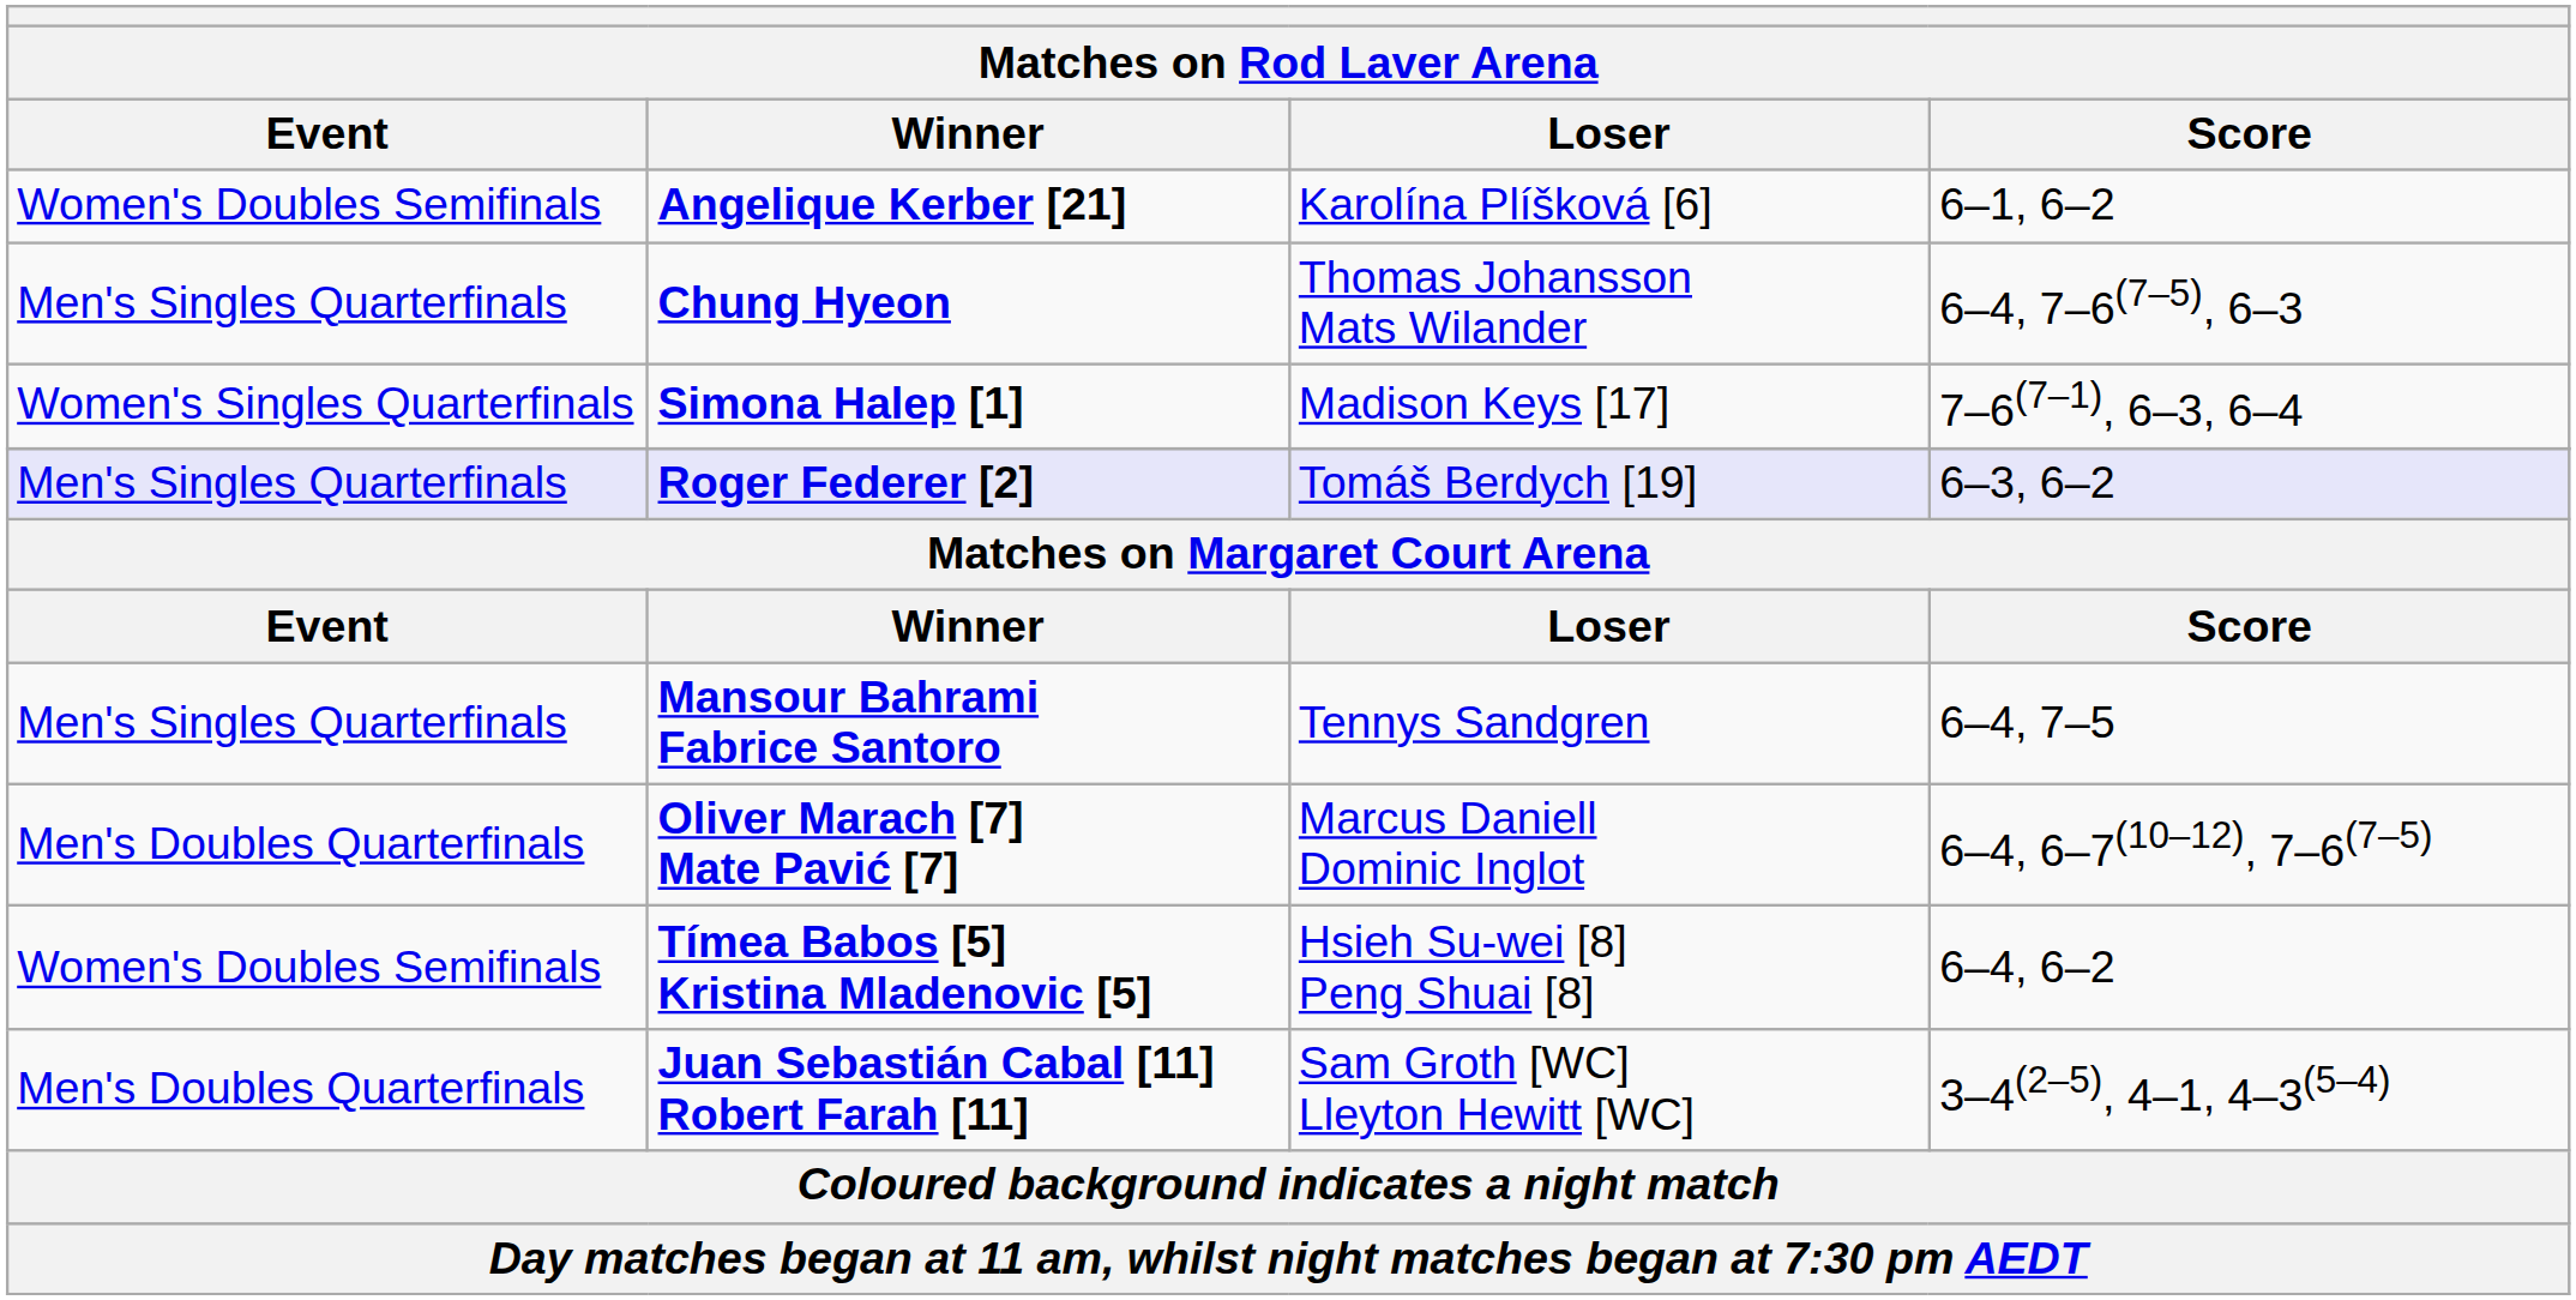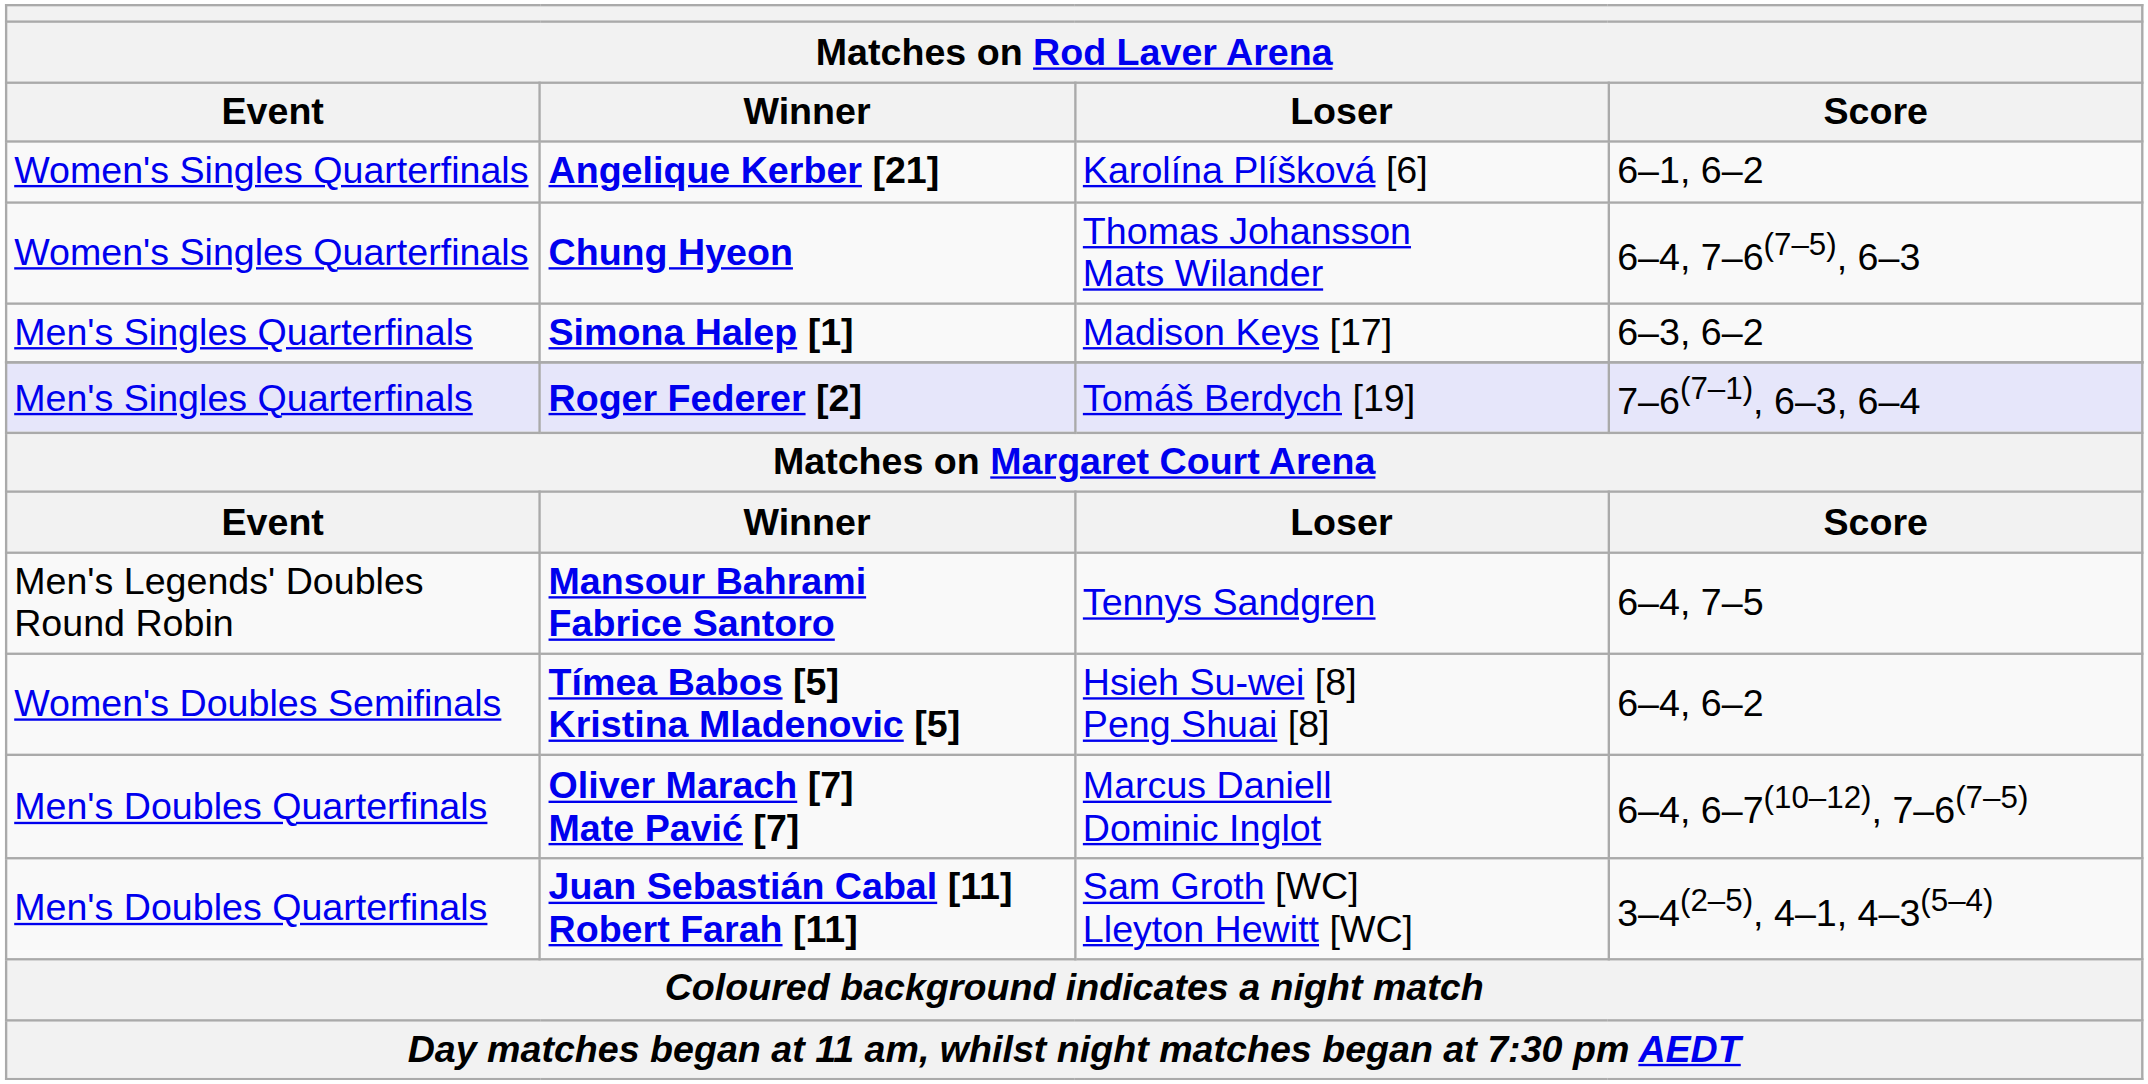 <table class="wikitable collapsible uncollapsed" style="margin:1em auto;">
 <tr>
 <th colspan=4></th>
 </tr>
 <tr>
 <th colspan=4><strong>Matches on <a href='#'>Rod Laver Arena</a></strong></th>
 </tr>
 <tr>
 <th style="width:220px;">Event</th>
 <th style="width:220px;">Winner</th>
 <th style="width:220px;">Loser</th>
 <th style="width:220px;">Score</th>
 </tr>
 <tr>
-<td><a href='#'>Women's Doubles Semifinals</a></td>
+<td><a href='#'>Women's Singles Quarterfinals</a></td>
 <td> <strong><a href='#'>Angelique Kerber</a> [21]</strong></td>
 <td> <a href='#'>Karolína Plíšková</a> [6]</td>
 <td>6–1, 6–2</td>
 </tr>
 <tr>
-<td><a href='#'>Men's Singles Quarterfinals</a></td>
+<td><a href='#'>Women's Singles Quarterfinals</a></td>
 <td> <strong><a href='#'>Chung Hyeon</a></strong></td>
 <td> <a href='#'>Thomas Johansson</a> <br>  <a href='#'>Mats Wilander</a></td>
 <td>6–4, 7–6<sup>(7–5)</sup>, 6–3</td>
 </tr>
 <tr>
-<td><a href='#'>Women's Singles Quarterfinals</a></td>
+<td><a href='#'>Men's Singles Quarterfinals</a></td>
 <td> <strong><a href='#'>Simona Halep</a> [1]</strong></td>
 <td> <a href='#'>Madison Keys</a> [17]</td>
-<td>7–6<sup>(7–1)</sup>, 6–3, 6–4</td>
+<td>6–3, 6–2</td>
 </tr>
 <tr>
 </tr>
 <tr bgcolor=lavender>
 <td><a href='#'>Men's Singles Quarterfinals</a></td>
 <td> <strong><a href='#'>Roger Federer</a> [2]</strong></td>
 <td> <a href='#'>Tomáš Berdych</a> [19]</td>
-<td>6–3, 6–2</td>
+<td>7–6<sup>(7–1)</sup>, 6–3, 6–4</td>
 </tr>
 <tr>
 <th colspan=4><strong>Matches on <a href='#'>Margaret Court Arena</a></strong></th>
 </tr>
 <tr>
 <th style="width:220px;">Event</th>
 <th style="width:220px;">Winner</th>
 <th style="width:220px;">Loser</th>
 <th style="width:220px;">Score</th>
 </tr>
 <tr>
-<td><a href='#'>Men's Singles Quarterfinals</a></td>
+<td>Men's Legends' Doubles Round Robin</td>
 <td> <strong><a href='#'>Mansour Bahrami</a> <br>  <a href='#'>Fabrice Santoro</a></strong></td>
 <td> <a href='#'>Tennys Sandgren</a></td>
 <td>6–4, 7–5</td>
+</tr>
+<tr>
+<td><a href='#'>Women's Doubles Semifinals</a></td>
+<td> <strong><a href='#'>Tímea Babos</a> [5]</strong> <br>  <strong><a href='#'>Kristina Mladenovic</a> [5]</strong></td>
+<td> <a href='#'>Hsieh Su-wei</a> [8] <br>  <a href='#'>Peng Shuai</a> [8]</td>
+<td>6–4, 6–2</td>
 </tr>
 <tr>
 <td><a href='#'>Men's Doubles Quarterfinals</a></td>
 <td> <strong><a href='#'>Oliver Marach</a> [7]</strong> <br>  <strong><a href='#'>Mate Pavić</a> [7]</strong></td>
 <td> <a href='#'>Marcus Daniell</a> <br>  <a href='#'>Dominic Inglot</a></td>
 <td>6–4, 6–7<sup>(10–12)</sup>, 7–6<sup>(7–5)</sup></td>
-</tr>
-<tr>
-<td><a href='#'>Women's Doubles Semifinals</a></td>
-<td> <strong><a href='#'>Tímea Babos</a> [5]</strong> <br>  <strong><a href='#'>Kristina Mladenovic</a> [5]</strong></td>
-<td> <a href='#'>Hsieh Su-wei</a> [8] <br>  <a href='#'>Peng Shuai</a> [8]</td>
-<td>6–4, 6–2</td>
 </tr>
 <tr>
 <td><a href='#'>Men's Doubles Quarterfinals</a></td>
 <td> <strong><a href='#'>Juan Sebastián Cabal</a> [11]<br> <a href='#'>Robert Farah</a> [11]</strong></td>
 <td> <a href='#'>Sam Groth</a> [WC]<br> <a href='#'>Lleyton Hewitt</a> [WC]</td>
 <td>3–4<sup>(2–5)</sup>, 4–1, 4–3<sup>(5–4)</sup></td>
 </tr>
 <tr>
 <th colspan=4><em>Coloured background indicates a night match</em></th>
 </tr>
 <tr>
 <th colspan=4><em>Day matches began at 11 am, whilst night matches began at 7:30 pm <a href='#'>AEDT</a></em></th>
 </tr>
 </table>
